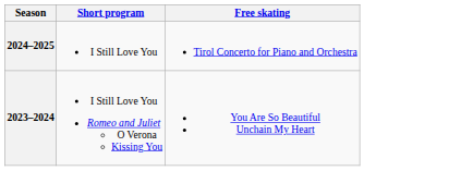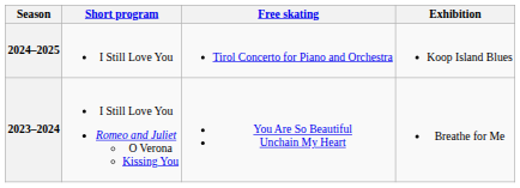 <table class="wikitable" style="text-align: center">
 <tr>
 <th>Season</th>
 <th><a href='#'>Short program</a></th>
 <th><a href='#'>Free skating</a></th>
+<th>Exhibition</th>
 </tr>
 <tr>
 <th>2024–2025 <br> </th>
 <td><br><ul><li>I Still Love You<br> </li></ul></td>
 <td><br><ul><li><a href='#'>Tirol Concerto for Piano and Orchestra</a> <br> </li></ul></td>
+<td><br><ul><li>Koop Island Blues <br> </li></ul></td>
 </tr>
 <tr>
 <th>2023–2024 <br> </th>
 <td><br><ul><li>I Still Love You<br> </li></ul><ul><li><em><a href='#'>Romeo and Juliet</a></em><ul><li>O Verona<br> </li><li><a href='#'>Kissing You</a><br> </li></ul></li></ul></td>
 <td><br><ul><li><a href='#'>You Are So Beautiful</a></li><li><a href='#'>Unchain My Heart</a><br> </li></ul></td>
+<td><br><ul><li>Breathe for Me <br></li></ul></td>
 </tr>
 </table>
